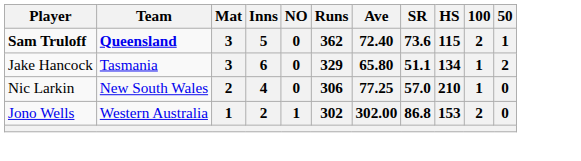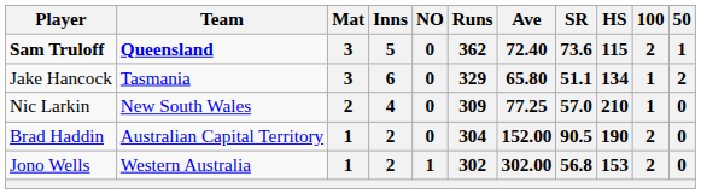 <table class="wikitable">
 <tr>
 <th>Player</th>
 <th>Team</th>
 <th>Mat</th>
 <th>Inns</th>
 <th>NO</th>
 <th>Runs</th>
 <th>Ave</th>
 <th>SR</th>
 <th>HS</th>
 <th>100</th>
 <th>50</th>
 </tr>
 <tr>
 <td><strong>Sam Truloff</strong></td>
 <td><a href='#'><strong>Queensland</strong></a></td>
 <th>3</th>
 <th>5</th>
 <th>0</th>
 <th>362</th>
 <th>72.40</th>
 <th>73.6</th>
 <th>115</th>
 <th>2</th>
 <th>1</th>
 </tr>
 <tr>
 <td>Jake Hancock</td>
 <td><a href='#'>Tasmania</a></td>
 <th>3</th>
 <th>6</th>
 <th>0</th>
 <th>329</th>
 <th>65.80</th>
 <th>51.1</th>
 <th>134</th>
 <th>1</th>
 <th>2</th>
 </tr>
 <tr>
 <td>Nic Larkin</td>
 <td><a href='#'>New South Wales</a></td>
 <th>2</th>
 <th>4</th>
 <th>0</th>
-<th>306</th>
+<th>309</th>
 <th>77.25</th>
 <th>57.0</th>
 <th>210</th>
 <th>1</th>
+<th>0</th>
+</tr>
+<tr>
+<td><a href='#'>Brad Haddin</a></td>
+<td><a href='#'>Australian Capital Territory</a></td>
+<th>1</th>
+<th>2</th>
+<th>0</th>
+<th>304</th>
+<th>152.00</th>
+<th>90.5</th>
+<th>190</th>
+<th>2</th>
 <th>0</th>
 </tr>
 <tr>
 <td><a href='#'>Jono Wells</a></td>
 <td><a href='#'>Western Australia</a></td>
 <th>1</th>
 <th>2</th>
 <th>1</th>
 <th>302</th>
 <th>302.00</th>
-<th>86.8</th>
+<th>56.8</th>
 <th>153</th>
 <th>2</th>
 <th>0</th>
 </tr>
 <tr>
 <th colspan="11"></th>
 </tr>
 </table>
